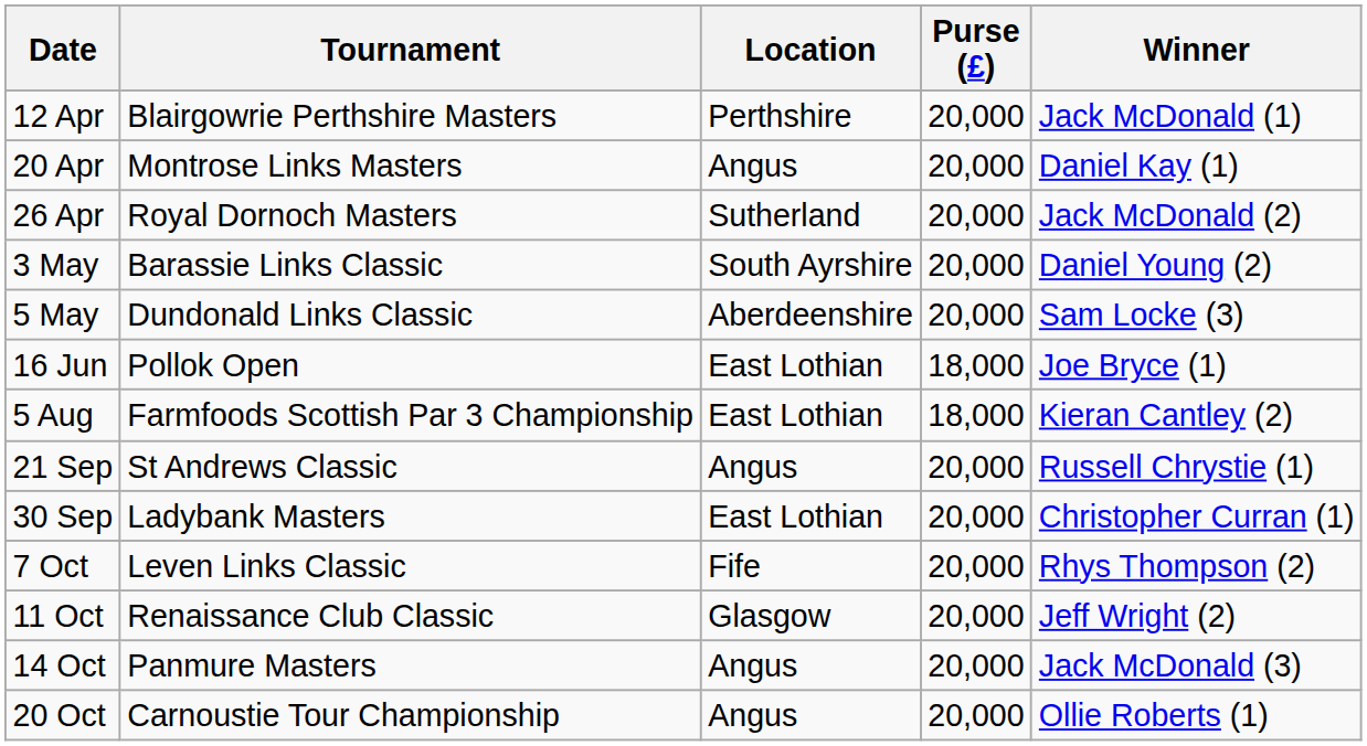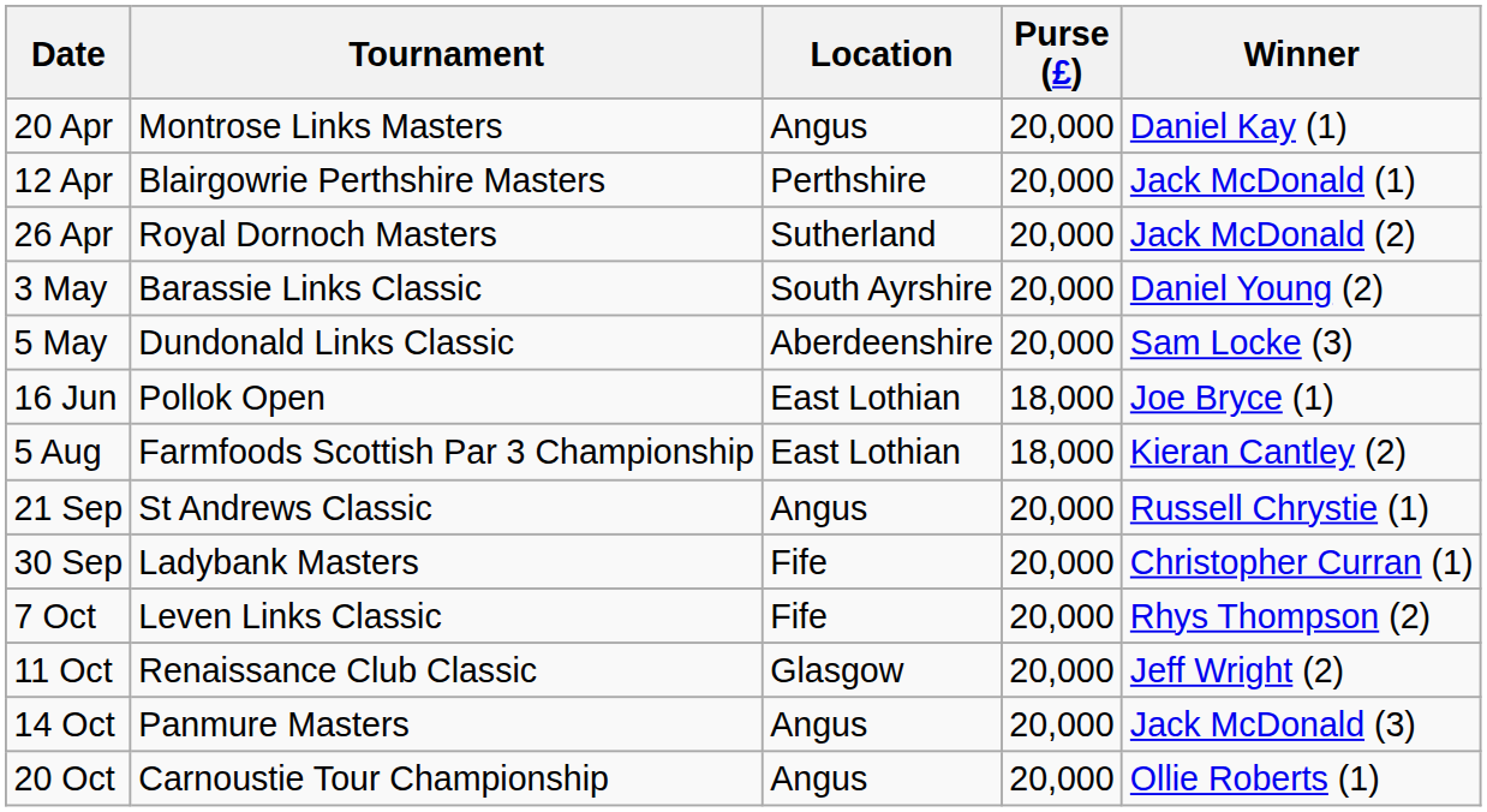 <table class="wikitable" style="font-size:95%">
 <tr>
 <th>Date</th>
 <th>Tournament</th>
 <th>Location</th>
 <th>Purse<br>(<a href='#'>£</a>)</th>
 <th>Winner</th>
 </tr>
 <tr>
+<td>20 Apr</td>
+<td>Montrose Links Masters</td>
+<td>Angus</td>
+<td align=right>20,000</td>
+<td> <a href='#'>Daniel Kay</a> (1)</td>
+</tr>
+<tr>
 <td>12 Apr</td>
 <td>Blairgowrie Perthshire Masters</td>
 <td>Perthshire</td>
 <td align=right>20,000</td>
 <td> <a href='#'>Jack McDonald</a> (1)</td>
-</tr>
-<tr>
-<td>20 Apr</td>
-<td>Montrose Links Masters</td>
-<td>Angus</td>
-<td align=right>20,000</td>
-<td> <a href='#'>Daniel Kay</a> (1)</td>
 </tr>
 <tr>
 <td>26 Apr</td>
 <td>Royal Dornoch Masters</td>
 <td>Sutherland</td>
 <td align=right>20,000</td>
 <td> <a href='#'>Jack McDonald</a> (2)</td>
 </tr>
 <tr>
 <td>3 May</td>
 <td>Barassie Links Classic</td>
 <td>South Ayrshire</td>
 <td align=right>20,000</td>
 <td> <a href='#'>Daniel Young</a> (2)</td>
 </tr>
 <tr>
 <td>5 May</td>
 <td>Dundonald Links Classic</td>
 <td>Aberdeenshire</td>
 <td align=right>20,000</td>
 <td> <a href='#'>Sam Locke</a> (3)</td>
 </tr>
 <tr>
 <td>16 Jun</td>
 <td>Pollok Open</td>
 <td>East Lothian</td>
 <td align=right>18,000</td>
 <td> <a href='#'>Joe Bryce</a> (1)</td>
 </tr>
 <tr>
 <td>5 Aug</td>
 <td>Farmfoods Scottish Par 3 Championship</td>
 <td>East Lothian</td>
 <td align=right>18,000</td>
 <td> <a href='#'>Kieran Cantley</a> (2)</td>
 </tr>
 <tr>
 <td>21 Sep</td>
 <td>St Andrews Classic</td>
 <td>Angus</td>
 <td align=right>20,000</td>
 <td> <a href='#'>Russell Chrystie</a> (1)</td>
 </tr>
 <tr>
 <td>30 Sep</td>
 <td>Ladybank Masters</td>
-<td>East Lothian</td>
+<td>Fife</td>
 <td align=right>20,000</td>
 <td> <a href='#'>Christopher Curran</a> (1)</td>
 </tr>
 <tr>
 <td>7 Oct</td>
 <td>Leven Links Classic</td>
 <td>Fife</td>
 <td align=right>20,000</td>
 <td> <a href='#'>Rhys Thompson</a> (2)</td>
 </tr>
 <tr>
 <td>11 Oct</td>
 <td>Renaissance Club Classic</td>
 <td>Glasgow</td>
 <td align=right>20,000</td>
 <td> <a href='#'>Jeff Wright</a> (2)</td>
 </tr>
 <tr>
 <td>14 Oct</td>
 <td>Panmure Masters</td>
 <td>Angus</td>
 <td align=right>20,000</td>
 <td> <a href='#'>Jack McDonald</a> (3)</td>
 </tr>
 <tr>
 <td>20 Oct</td>
 <td>Carnoustie Tour Championship</td>
 <td>Angus</td>
 <td align=right>20,000</td>
 <td> <a href='#'>Ollie Roberts</a> (1)</td>
 </tr>
 </table>
